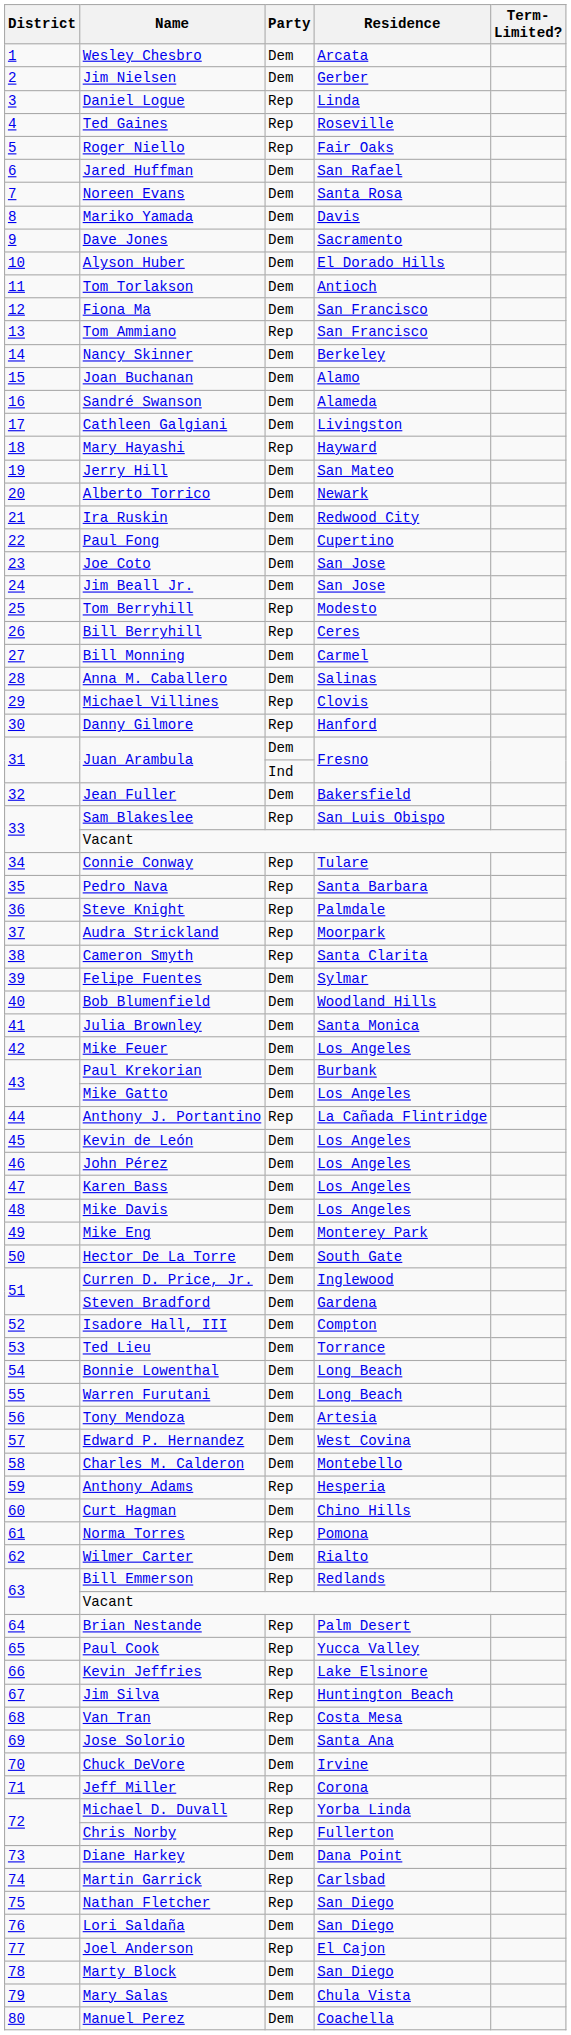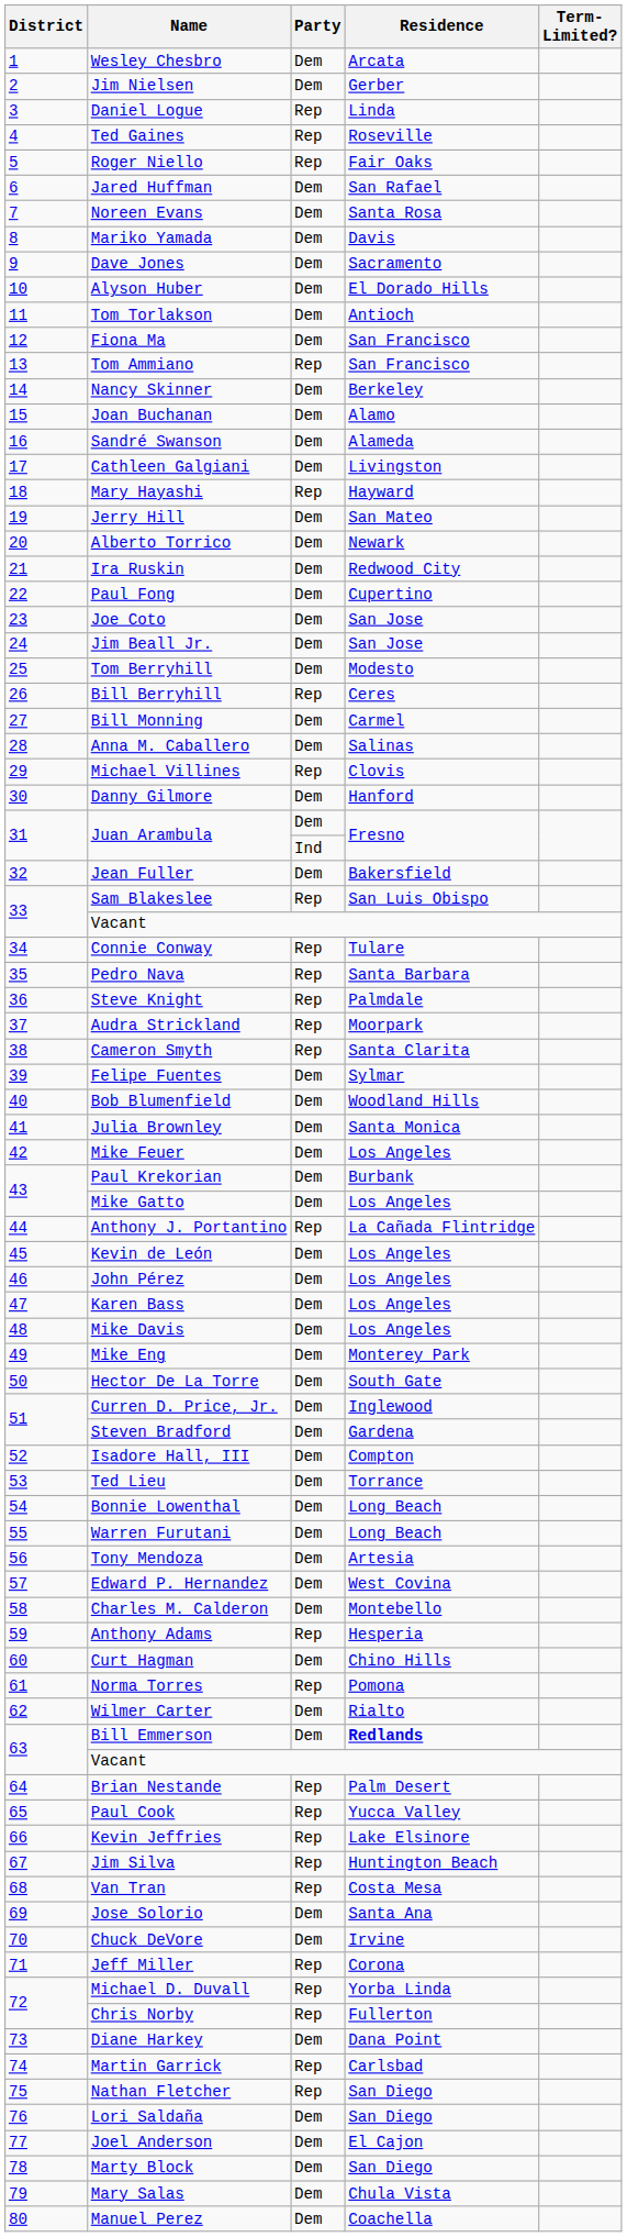 <table class="wikitable">
 <tr>
 <th>District</th>
 <th>Name</th>
 <th>Party</th>
 <th>Residence</th>
 <th>Term-<br>Limited?</th>
 </tr>
 <tr>
 <td><a href='#'>1</a></td>
 <td><a href='#'>Wesley Chesbro</a></td>
 <td>Dem</td>
 <td><a href='#'>Arcata</a></td>
 <td></td>
 </tr>
 <tr>
 <td><a href='#'>2</a></td>
 <td><a href='#'>Jim Nielsen</a></td>
 <td>Dem</td>
 <td><a href='#'>Gerber</a></td>
 <td></td>
 </tr>
 <tr>
 <td><a href='#'>3</a></td>
 <td><a href='#'>Daniel Logue</a></td>
 <td>Rep</td>
 <td><a href='#'>Linda</a></td>
 <td></td>
 </tr>
 <tr>
 <td><a href='#'>4</a></td>
 <td><a href='#'>Ted Gaines</a></td>
 <td>Rep</td>
 <td><a href='#'>Roseville</a></td>
 <td></td>
 </tr>
 <tr>
 <td><a href='#'>5</a></td>
 <td><a href='#'>Roger Niello</a></td>
 <td>Rep</td>
 <td><a href='#'>Fair Oaks</a></td>
 <td></td>
 </tr>
 <tr>
 <td><a href='#'>6</a></td>
 <td><a href='#'>Jared Huffman</a></td>
 <td>Dem</td>
 <td><a href='#'>San Rafael</a></td>
 <td></td>
 </tr>
 <tr>
 <td><a href='#'>7</a></td>
 <td><a href='#'>Noreen Evans</a></td>
 <td>Dem</td>
 <td><a href='#'>Santa Rosa</a></td>
 <td></td>
 </tr>
 <tr>
 <td><a href='#'>8</a></td>
 <td><a href='#'>Mariko Yamada</a></td>
 <td>Dem</td>
 <td><a href='#'>Davis</a></td>
 <td></td>
 </tr>
 <tr>
 <td><a href='#'>9</a></td>
 <td><a href='#'>Dave Jones</a></td>
 <td>Dem</td>
 <td><a href='#'>Sacramento</a></td>
 <td></td>
 </tr>
 <tr>
 <td><a href='#'>10</a></td>
 <td><a href='#'>Alyson Huber</a></td>
 <td>Dem</td>
 <td><a href='#'>El Dorado Hills</a></td>
 <td></td>
 </tr>
 <tr>
 <td><a href='#'>11</a></td>
 <td><a href='#'>Tom Torlakson</a></td>
 <td>Dem</td>
 <td><a href='#'>Antioch</a></td>
 <td></td>
 </tr>
 <tr>
 <td><a href='#'>12</a></td>
 <td><a href='#'>Fiona Ma</a></td>
 <td>Dem</td>
 <td><a href='#'>San Francisco</a></td>
 <td></td>
 </tr>
 <tr>
 <td><a href='#'>13</a></td>
 <td><a href='#'>Tom Ammiano</a></td>
 <td>Rep</td>
 <td><a href='#'>San Francisco</a></td>
 <td></td>
 </tr>
 <tr>
 <td><a href='#'>14</a></td>
 <td><a href='#'>Nancy Skinner</a></td>
 <td>Dem</td>
 <td><a href='#'>Berkeley</a></td>
 <td></td>
 </tr>
 <tr>
 <td><a href='#'>15</a></td>
 <td><a href='#'>Joan Buchanan</a></td>
 <td>Dem</td>
 <td><a href='#'>Alamo</a></td>
 <td></td>
 </tr>
 <tr>
 <td><a href='#'>16</a></td>
 <td><a href='#'>Sandré Swanson</a></td>
 <td>Dem</td>
 <td><a href='#'>Alameda</a></td>
 <td></td>
 </tr>
 <tr>
 <td><a href='#'>17</a></td>
 <td><a href='#'>Cathleen Galgiani</a></td>
 <td>Dem</td>
 <td><a href='#'>Livingston</a></td>
 <td></td>
 </tr>
 <tr>
 <td><a href='#'>18</a></td>
 <td><a href='#'>Mary Hayashi</a></td>
 <td>Rep</td>
 <td><a href='#'>Hayward</a></td>
 <td></td>
 </tr>
 <tr>
 <td><a href='#'>19</a></td>
 <td><a href='#'>Jerry Hill</a></td>
 <td>Dem</td>
 <td><a href='#'>San Mateo</a></td>
 <td></td>
 </tr>
 <tr>
 <td><a href='#'>20</a></td>
 <td><a href='#'>Alberto Torrico</a></td>
 <td>Dem</td>
 <td><a href='#'>Newark</a></td>
 <td></td>
 </tr>
 <tr>
 <td><a href='#'>21</a></td>
 <td><a href='#'>Ira Ruskin</a></td>
 <td>Dem</td>
 <td><a href='#'>Redwood City</a></td>
 <td></td>
 </tr>
 <tr>
 <td><a href='#'>22</a></td>
 <td><a href='#'>Paul Fong</a></td>
 <td>Dem</td>
 <td><a href='#'>Cupertino</a></td>
 <td></td>
 </tr>
 <tr>
 <td><a href='#'>23</a></td>
 <td><a href='#'>Joe Coto</a></td>
 <td>Dem</td>
 <td><a href='#'>San Jose</a></td>
 <td></td>
 </tr>
 <tr>
 <td><a href='#'>24</a></td>
 <td><a href='#'>Jim Beall Jr.</a></td>
 <td>Dem</td>
 <td><a href='#'>San Jose</a></td>
 <td></td>
 </tr>
 <tr>
 <td><a href='#'>25</a></td>
 <td><a href='#'>Tom Berryhill</a></td>
-<td>Rep</td>
+<td>Dem</td>
 <td><a href='#'>Modesto</a></td>
 <td></td>
 </tr>
 <tr>
 <td><a href='#'>26</a></td>
 <td><a href='#'>Bill Berryhill</a></td>
 <td>Rep</td>
 <td><a href='#'>Ceres</a></td>
 <td></td>
 </tr>
 <tr>
 <td><a href='#'>27</a></td>
 <td><a href='#'>Bill Monning</a></td>
 <td>Dem</td>
 <td><a href='#'>Carmel</a></td>
 <td></td>
 </tr>
 <tr>
 <td><a href='#'>28</a></td>
 <td><a href='#'>Anna M. Caballero</a></td>
 <td>Dem</td>
 <td><a href='#'>Salinas</a></td>
 <td></td>
 </tr>
 <tr>
 <td><a href='#'>29</a></td>
 <td><a href='#'>Michael Villines</a></td>
 <td>Rep</td>
 <td><a href='#'>Clovis</a></td>
 <td></td>
 </tr>
 <tr>
 <td><a href='#'>30</a></td>
 <td><a href='#'>Danny Gilmore</a></td>
-<td>Rep</td>
+<td>Dem</td>
 <td><a href='#'>Hanford</a></td>
 <td></td>
 </tr>
 <tr>
 <td rowspan="2"><a href='#'>31</a></td>
 <td rowspan="2"><a href='#'>Juan Arambula</a></td>
 <td>Dem</td>
 <td rowspan="2"><a href='#'>Fresno</a></td>
 <td rowspan="2"></td>
 </tr>
 <tr>
 <td>Ind</td>
 </tr>
 <tr>
 <td><a href='#'>32</a></td>
 <td><a href='#'>Jean Fuller</a></td>
 <td>Dem</td>
 <td><a href='#'>Bakersfield</a></td>
 <td></td>
 </tr>
 <tr>
 <td rowspan="2"><a href='#'>33</a></td>
 <td><a href='#'>Sam Blakeslee</a></td>
 <td>Rep</td>
 <td><a href='#'>San Luis Obispo</a></td>
 <td></td>
 </tr>
 <tr>
 <td colspan="4">Vacant</td>
 </tr>
 <tr>
 <td><a href='#'>34</a></td>
 <td><a href='#'>Connie Conway</a></td>
 <td>Rep</td>
 <td><a href='#'>Tulare</a></td>
 <td></td>
 </tr>
 <tr>
 <td><a href='#'>35</a></td>
 <td><a href='#'>Pedro Nava</a></td>
 <td>Rep</td>
 <td><a href='#'>Santa Barbara</a></td>
 <td></td>
 </tr>
 <tr>
 <td><a href='#'>36</a></td>
 <td><a href='#'>Steve Knight</a></td>
 <td>Rep</td>
 <td><a href='#'>Palmdale</a></td>
 <td></td>
 </tr>
 <tr>
 <td><a href='#'>37</a></td>
 <td><a href='#'>Audra Strickland</a></td>
 <td>Rep</td>
 <td><a href='#'>Moorpark</a></td>
 <td></td>
 </tr>
 <tr>
 <td><a href='#'>38</a></td>
 <td><a href='#'>Cameron Smyth</a></td>
 <td>Rep</td>
 <td><a href='#'>Santa Clarita</a></td>
 <td></td>
 </tr>
 <tr>
 <td><a href='#'>39</a></td>
 <td><a href='#'>Felipe Fuentes</a></td>
 <td>Dem</td>
 <td><a href='#'>Sylmar</a></td>
 <td></td>
 </tr>
 <tr>
 <td><a href='#'>40</a></td>
 <td><a href='#'>Bob Blumenfield</a></td>
 <td>Dem</td>
 <td><a href='#'>Woodland Hills</a></td>
 <td></td>
 </tr>
 <tr>
 <td><a href='#'>41</a></td>
 <td><a href='#'>Julia Brownley</a></td>
 <td>Dem</td>
 <td><a href='#'>Santa Monica</a></td>
 <td></td>
 </tr>
 <tr>
 <td><a href='#'>42</a></td>
 <td><a href='#'>Mike Feuer</a></td>
 <td>Dem</td>
 <td><a href='#'>Los Angeles</a></td>
 <td></td>
 </tr>
 <tr>
 <td rowspan="2"><a href='#'>43</a></td>
 <td><a href='#'>Paul Krekorian</a></td>
 <td>Dem</td>
 <td><a href='#'>Burbank</a></td>
 <td></td>
 </tr>
 <tr>
 <td><a href='#'>Mike Gatto</a></td>
 <td>Dem</td>
 <td><a href='#'>Los Angeles</a></td>
 <td></td>
 </tr>
 <tr>
 <td><a href='#'>44</a></td>
 <td><a href='#'>Anthony J. Portantino</a></td>
 <td>Rep</td>
 <td><a href='#'>La Cañada Flintridge</a></td>
 <td></td>
 </tr>
 <tr>
 <td><a href='#'>45</a></td>
 <td><a href='#'>Kevin de León</a></td>
 <td>Dem</td>
 <td><a href='#'>Los Angeles</a></td>
 <td></td>
 </tr>
 <tr>
 <td><a href='#'>46</a></td>
 <td><a href='#'>John Pérez</a></td>
 <td>Dem</td>
 <td><a href='#'>Los Angeles</a></td>
 <td></td>
 </tr>
 <tr>
 <td><a href='#'>47</a></td>
 <td><a href='#'>Karen Bass</a></td>
 <td>Dem</td>
 <td><a href='#'>Los Angeles</a></td>
 <td></td>
 </tr>
 <tr>
 <td><a href='#'>48</a></td>
 <td><a href='#'>Mike Davis</a></td>
 <td>Dem</td>
 <td><a href='#'>Los Angeles</a></td>
 <td></td>
 </tr>
 <tr>
 <td><a href='#'>49</a></td>
 <td><a href='#'>Mike Eng</a></td>
 <td>Dem</td>
 <td><a href='#'>Monterey Park</a></td>
 <td></td>
 </tr>
 <tr>
 <td><a href='#'>50</a></td>
 <td><a href='#'>Hector De La Torre</a></td>
 <td>Dem</td>
 <td><a href='#'>South Gate</a></td>
 <td></td>
 </tr>
 <tr>
 <td rowspan="2"><a href='#'>51</a></td>
 <td><a href='#'>Curren D. Price, Jr.</a></td>
 <td>Dem</td>
 <td><a href='#'>Inglewood</a></td>
 <td></td>
 </tr>
 <tr>
 <td><a href='#'>Steven Bradford</a></td>
 <td>Dem</td>
 <td><a href='#'>Gardena</a></td>
 <td></td>
 </tr>
 <tr>
 <td><a href='#'>52</a></td>
 <td><a href='#'>Isadore Hall, III</a></td>
 <td>Dem</td>
 <td><a href='#'>Compton</a></td>
 <td></td>
 </tr>
 <tr>
 <td><a href='#'>53</a></td>
 <td><a href='#'>Ted Lieu</a></td>
 <td>Dem</td>
 <td><a href='#'>Torrance</a></td>
 <td></td>
 </tr>
 <tr>
 <td><a href='#'>54</a></td>
 <td><a href='#'>Bonnie Lowenthal</a></td>
 <td>Dem</td>
 <td><a href='#'>Long Beach</a></td>
 <td></td>
 </tr>
 <tr>
 <td><a href='#'>55</a></td>
 <td><a href='#'>Warren Furutani</a></td>
 <td>Dem</td>
 <td><a href='#'>Long Beach</a></td>
 <td></td>
 </tr>
 <tr>
 <td><a href='#'>56</a></td>
 <td><a href='#'>Tony Mendoza</a></td>
 <td>Dem</td>
 <td><a href='#'>Artesia</a></td>
 <td></td>
 </tr>
 <tr>
 <td><a href='#'>57</a></td>
 <td><a href='#'>Edward P. Hernandez</a></td>
 <td>Dem</td>
 <td><a href='#'>West Covina</a></td>
 <td></td>
 </tr>
 <tr>
 <td><a href='#'>58</a></td>
 <td><a href='#'>Charles M. Calderon</a></td>
 <td>Dem</td>
 <td><a href='#'>Montebello</a></td>
 <td></td>
 </tr>
 <tr>
 <td><a href='#'>59</a></td>
 <td><a href='#'>Anthony Adams</a></td>
 <td>Rep</td>
 <td><a href='#'>Hesperia</a></td>
 <td></td>
 </tr>
 <tr>
 <td><a href='#'>60</a></td>
 <td><a href='#'>Curt Hagman</a></td>
 <td>Dem</td>
 <td><a href='#'>Chino Hills</a></td>
 <td></td>
 </tr>
 <tr>
 <td><a href='#'>61</a></td>
 <td><a href='#'>Norma Torres</a></td>
 <td>Rep</td>
 <td><a href='#'>Pomona</a></td>
 <td></td>
 </tr>
 <tr>
 <td><a href='#'>62</a></td>
 <td><a href='#'>Wilmer Carter</a></td>
 <td>Dem</td>
 <td><a href='#'>Rialto</a></td>
 <td></td>
 </tr>
 <tr>
 <td rowspan="2"><a href='#'>63</a></td>
 <td><a href='#'>Bill Emmerson</a></td>
-<td>Rep</td>
-<td><a href='#'>Redlands</a></td>
+<td>Dem</td>
+<td><strong><a href='#'>Redlands</a></strong></td>
 <td></td>
 </tr>
 <tr>
 <td colspan="4">Vacant</td>
 </tr>
 <tr>
 <td><a href='#'>64</a></td>
 <td><a href='#'>Brian Nestande</a></td>
 <td>Rep</td>
 <td><a href='#'>Palm Desert</a></td>
 <td></td>
 </tr>
 <tr>
 <td><a href='#'>65</a></td>
 <td><a href='#'>Paul Cook</a></td>
 <td>Rep</td>
 <td><a href='#'>Yucca Valley</a></td>
 <td></td>
 </tr>
 <tr>
 <td><a href='#'>66</a></td>
 <td><a href='#'>Kevin Jeffries</a></td>
 <td>Rep</td>
 <td><a href='#'>Lake Elsinore</a></td>
 <td></td>
 </tr>
 <tr>
 <td><a href='#'>67</a></td>
 <td><a href='#'>Jim Silva</a></td>
 <td>Rep</td>
 <td><a href='#'>Huntington Beach</a></td>
 <td></td>
 </tr>
 <tr>
 <td><a href='#'>68</a></td>
 <td><a href='#'>Van Tran</a></td>
 <td>Rep</td>
 <td><a href='#'>Costa Mesa</a></td>
 <td></td>
 </tr>
 <tr>
 <td><a href='#'>69</a></td>
 <td><a href='#'>Jose Solorio</a></td>
 <td>Dem</td>
 <td><a href='#'>Santa Ana</a></td>
 <td></td>
 </tr>
 <tr>
 <td><a href='#'>70</a></td>
 <td><a href='#'>Chuck DeVore</a></td>
 <td>Dem</td>
 <td><a href='#'>Irvine</a></td>
 <td></td>
 </tr>
 <tr>
 <td><a href='#'>71</a></td>
 <td><a href='#'>Jeff Miller</a></td>
 <td>Rep</td>
 <td><a href='#'>Corona</a></td>
 <td></td>
 </tr>
 <tr>
 <td rowspan="2"><a href='#'>72</a></td>
 <td><a href='#'>Michael D. Duvall</a></td>
 <td>Rep</td>
 <td><a href='#'>Yorba Linda</a></td>
 <td></td>
 </tr>
 <tr>
 <td><a href='#'>Chris Norby</a></td>
 <td>Rep</td>
 <td><a href='#'>Fullerton</a></td>
 <td></td>
 </tr>
 <tr>
 <td><a href='#'>73</a></td>
 <td><a href='#'>Diane Harkey</a></td>
 <td>Dem</td>
 <td><a href='#'>Dana Point</a></td>
 <td></td>
 </tr>
 <tr>
 <td><a href='#'>74</a></td>
 <td><a href='#'>Martin Garrick</a></td>
 <td>Rep</td>
 <td><a href='#'>Carlsbad</a></td>
 <td></td>
 </tr>
 <tr>
 <td><a href='#'>75</a></td>
 <td><a href='#'>Nathan Fletcher</a></td>
 <td>Rep</td>
 <td><a href='#'>San Diego</a></td>
 <td></td>
 </tr>
 <tr>
 <td><a href='#'>76</a></td>
 <td><a href='#'>Lori Saldaña</a></td>
 <td>Dem</td>
 <td><a href='#'>San Diego</a></td>
 <td></td>
 </tr>
 <tr>
 <td><a href='#'>77</a></td>
 <td><a href='#'>Joel Anderson</a></td>
-<td>Rep</td>
+<td>Dem</td>
 <td><a href='#'>El Cajon</a></td>
 <td></td>
 </tr>
 <tr>
 <td><a href='#'>78</a></td>
 <td><a href='#'>Marty Block</a></td>
 <td>Dem</td>
 <td><a href='#'>San Diego</a></td>
 <td></td>
 </tr>
 <tr>
 <td><a href='#'>79</a></td>
 <td><a href='#'>Mary Salas</a></td>
 <td>Dem</td>
 <td><a href='#'>Chula Vista</a></td>
 <td></td>
 </tr>
 <tr>
 <td><a href='#'>80</a></td>
 <td><a href='#'>Manuel Perez</a></td>
 <td>Dem</td>
 <td><a href='#'>Coachella</a></td>
 <td></td>
 </tr>
 </table>
